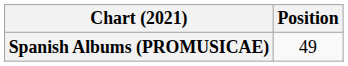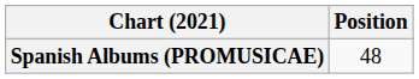 <table class="wikitable sortable plainrowheaders" style="text-align:center">
 <tr>
 <th scope="col">Chart (2021)</th>
 <th scope="col">Position</th>
 </tr>
 <tr>
 <th scope="row">Spanish Albums (PROMUSICAE)</th>
-<td>49</td>
+<td>48</td>
 </tr>
 </table>
